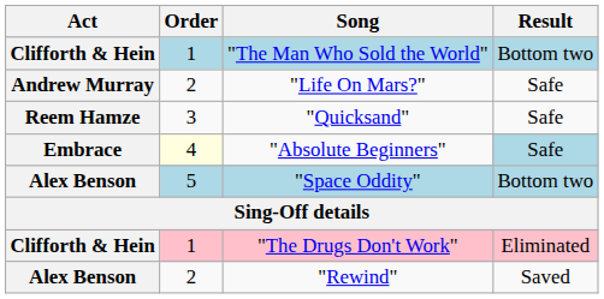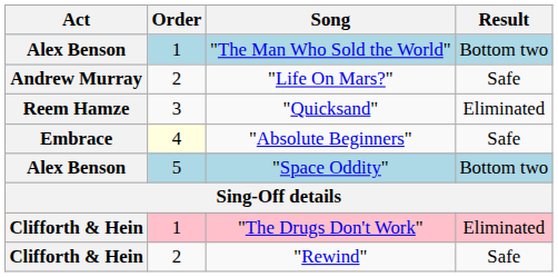 <table class="wikitable plainrowheaders" style="text-align:center;">
 <tr>
 <th scope="col">Act</th>
 <th scope="col">Order</th>
 <th scope="col">Song</th>
 <th scope="col">Result</th>
 </tr>
 <tr style="background:lightblue;">
-<th scope=row>Clifforth & Hein</th>
+<th scope="row">Alex Benson</th>
 <td>1</td>
 <td>"<a href='#'>The Man Who Sold the World</a>"</td>
 <td>Bottom two</td>
 </tr>
 <tr>
 <th scope=row>Andrew Murray</th>
 <td>2</td>
 <td>"<a href='#'>Life On Mars?</a>"</td>
 <td>Safe</td>
 </tr>
 <tr>
 <th scope=row>Reem Hamze</th>
 <td>3</td>
 <td>"<a href='#'>Quicksand</a>"</td>
-<td>Safe</td>
+<td>Eliminated</td>
 </tr>
 <tr>
 <th scope=row>Embrace</th>
 <td style="background: lightyellow;">4</td>
 <td>"<a href='#'>Absolute Beginners</a>"</td>
-<td style="background: lightblue;">Safe</td>
+<td>Safe</td>
 </tr>
 <tr style="background:lightblue;">
 <th scope=row>Alex Benson</th>
 <td>5</td>
 <td>"<a href='#'>Space Oddity</a>"</td>
 <td>Bottom two</td>
 </tr>
 <tr>
 <th colspan="4">Sing-Off details</th>
 </tr>
 <tr style="background:pink;">
 <th scope="row">Clifforth & Hein</th>
 <td>1</td>
 <td>"<a href='#'>The Drugs Don't Work</a>"</td>
 <td>Eliminated</td>
 </tr>
 <tr>
-<th scope="row">Alex Benson</th>
+<th scope=row>Clifforth & Hein</th>
 <td>2</td>
 <td>"<a href='#'>Rewind</a>"</td>
-<td>Saved</td>
+<td>Safe</td>
 </tr>
 </table>
